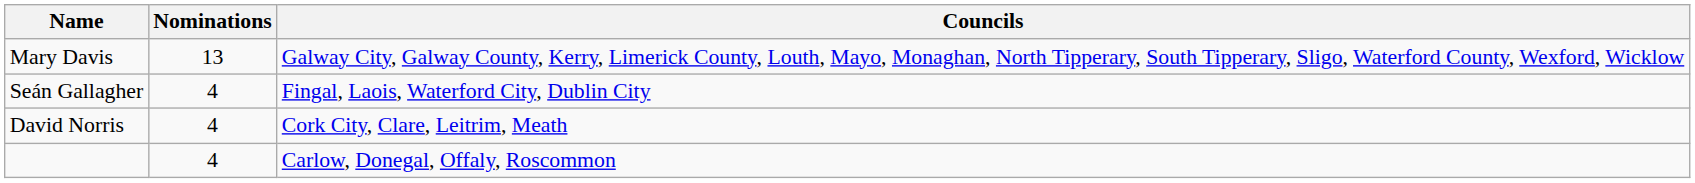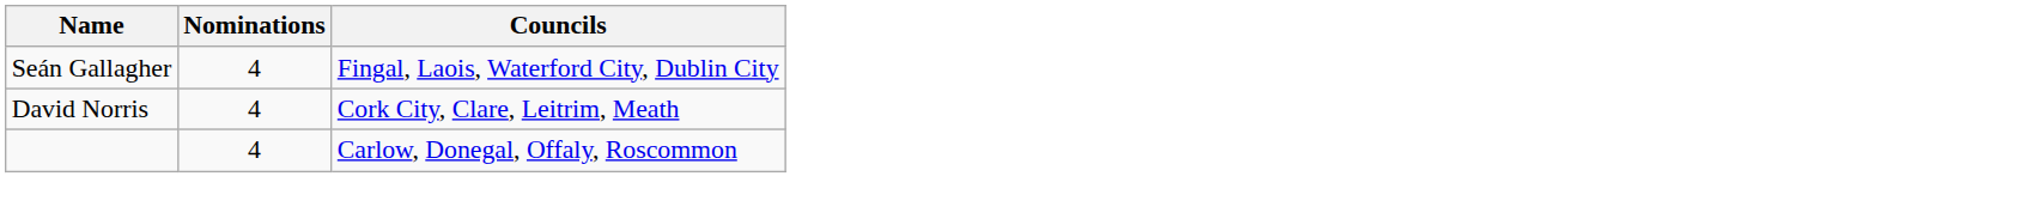 <table class="wikitable">
 <tr>
 <th>Name</th>
 <th>Nominations</th>
 <th>Councils</th>
-</tr>
-<tr>
-<td>Mary Davis</td>
-<td align=center>13</td>
-<td><a href='#'>Galway City</a>, <a href='#'>Galway County</a>, <a href='#'>Kerry</a>, <a href='#'>Limerick County</a>, <a href='#'>Louth</a>, <a href='#'>Mayo</a>, <a href='#'>Monaghan</a>, <a href='#'>North Tipperary</a>, <a href='#'>South Tipperary</a>, <a href='#'>Sligo</a>, <a href='#'>Waterford County</a>, <a href='#'>Wexford</a>, <a href='#'>Wicklow</a></td>
 </tr>
 <tr>
 <td>Seán Gallagher</td>
 <td align=center>4</td>
 <td><a href='#'>Fingal</a>, <a href='#'>Laois</a>, <a href='#'>Waterford City</a>, <a href='#'>Dublin City</a></td>
 </tr>
 <tr>
 <td>David Norris</td>
 <td align=center>4</td>
 <td><a href='#'>Cork City</a>, <a href='#'>Clare</a>, <a href='#'>Leitrim</a>, <a href='#'>Meath</a></td>
 </tr>
 <tr>
 <td></td>
 <td align=center>4</td>
 <td><a href='#'>Carlow</a>, <a href='#'>Donegal</a>, <a href='#'>Offaly</a>, <a href='#'>Roscommon</a></td>
 </tr>
 </table>
